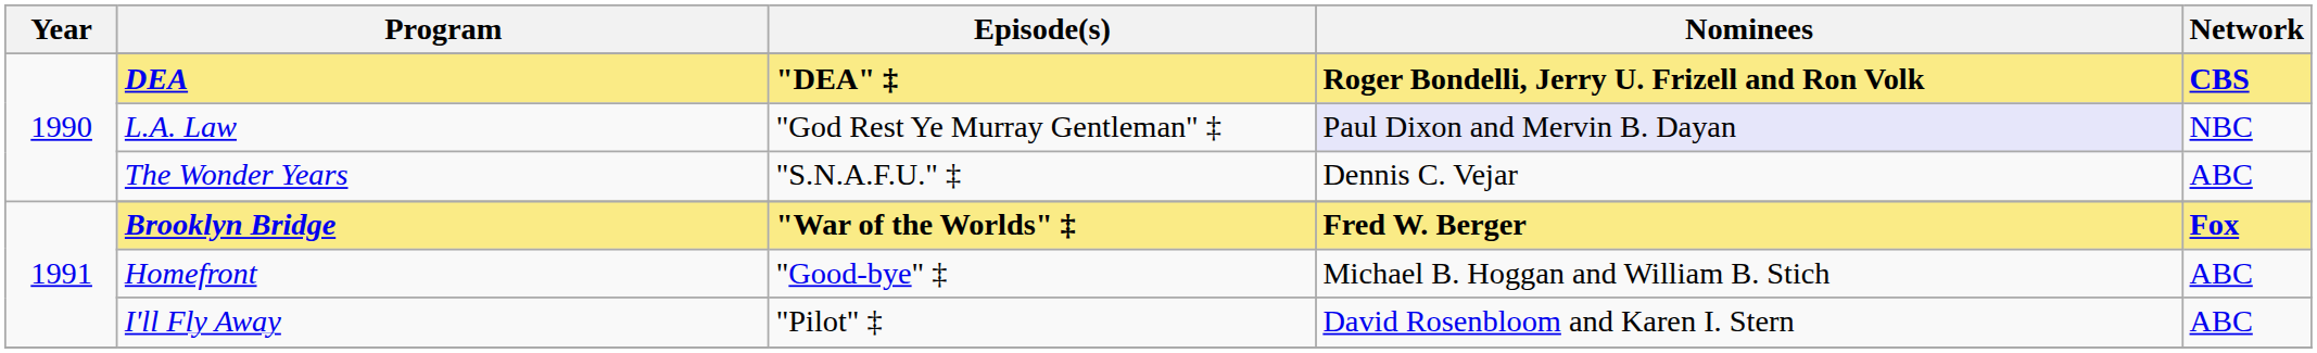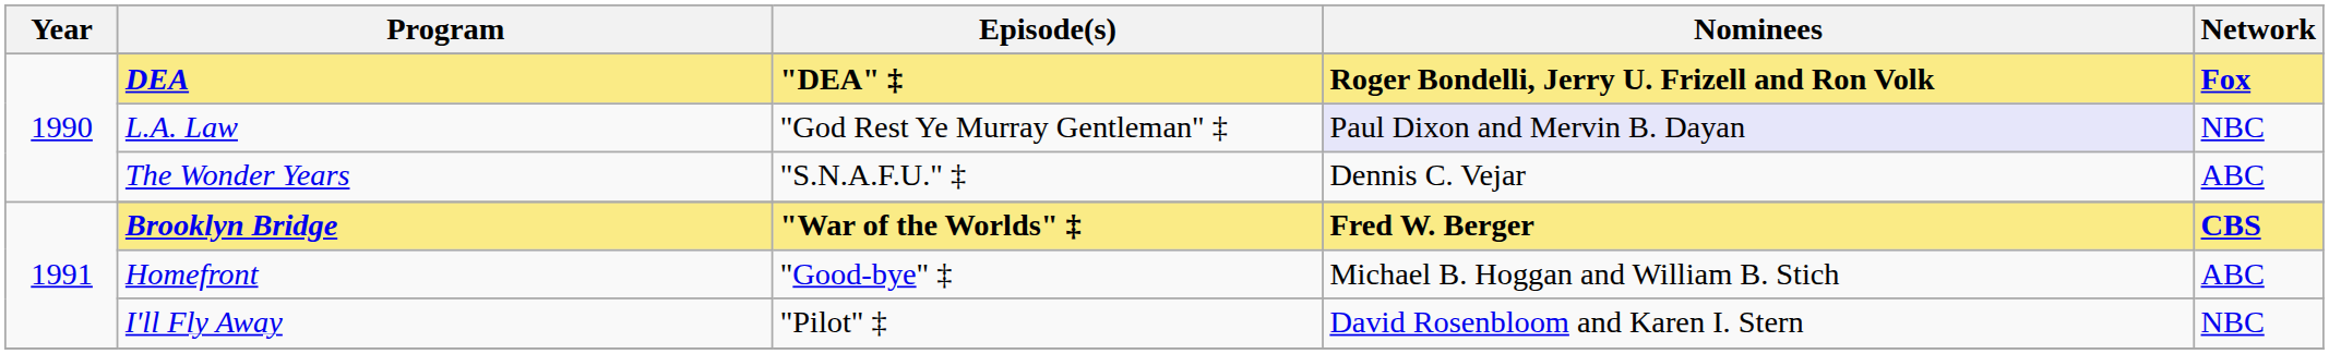 <table class="wikitable" style="width:95%">
 <tr bgcolor="#bebebe">
 <th width="5%">Year</th>
 <th width="30%">Program</th>
 <th width="25%">Episode(s)</th>
 <th width="40%">Nominees</th>
 <th width="10%">Network</th>
 </tr>
 <tr>
 <td rowspan=4 style="text-align:center"><a href='#'>1990</a><br></td>
 </tr>
 <tr style="background:#FAEB86">
 <td><strong><em><a href='#'>DEA</a></em></strong></td>
 <td><strong>"DEA" ‡</strong></td>
 <td><strong>Roger Bondelli, Jerry U. Frizell and Ron Volk</strong></td>
-<td><strong><a href='#'>CBS</a></strong></td>
+<td><strong><a href='#'>Fox</a></strong></td>
 </tr>
 <tr>
 <td><em><a href='#'>L.A. Law</a></em></td>
 <td>"God Rest Ye Murray Gentleman" ‡</td>
 <td style="background: lavender;">Paul Dixon and Mervin B. Dayan</td>
 <td><a href='#'>NBC</a></td>
 </tr>
 <tr>
 <td><em><a href='#'>The Wonder Years</a></em></td>
 <td>"S.N.A.F.U." ‡</td>
 <td>Dennis C. Vejar</td>
 <td><a href='#'>ABC</a></td>
 </tr>
 <tr>
 <td rowspan=4 style="text-align:center"><a href='#'>1991</a><br></td>
 </tr>
 <tr style="background:#FAEB86">
 <td><strong><em><a href='#'>Brooklyn Bridge</a></em></strong></td>
 <td><strong>"War of the Worlds" ‡</strong></td>
 <td><strong>Fred W. Berger</strong></td>
-<td><strong><a href='#'>Fox</a></strong></td>
+<td><strong><a href='#'>CBS</a></strong></td>
 </tr>
 <tr>
 <td><em><a href='#'>Homefront</a></em></td>
 <td>"<a href='#'>Good-bye</a>" ‡</td>
 <td>Michael B. Hoggan and William B. Stich</td>
 <td><a href='#'>ABC</a></td>
 </tr>
 <tr>
 <td><em><a href='#'>I'll Fly Away</a></em></td>
 <td>"Pilot" ‡</td>
 <td><a href='#'>David Rosenbloom</a> and Karen I. Stern</td>
-<td><a href='#'>ABC</a></td>
+<td><a href='#'>NBC</a></td>
 </tr>
 <tr>
 </tr>
 </table>
